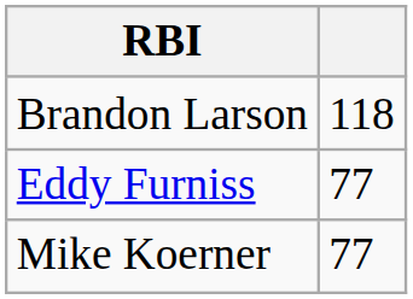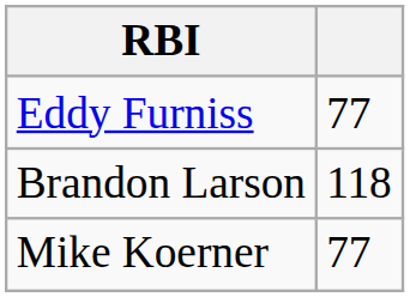 <table class="wikitable">
 <tr>
 <th>RBI</th>
 <th></th>
 </tr>
 <tr>
+<td><a href='#'>Eddy Furniss</a></td>
+<td>77</td>
+</tr>
+<tr>
 <td>Brandon Larson</td>
 <td>118</td>
-</tr>
-<tr>
-<td><a href='#'>Eddy Furniss</a></td>
-<td>77</td>
 </tr>
 <tr>
 <td>Mike Koerner</td>
 <td>77</td>
 </tr>
 </table>
